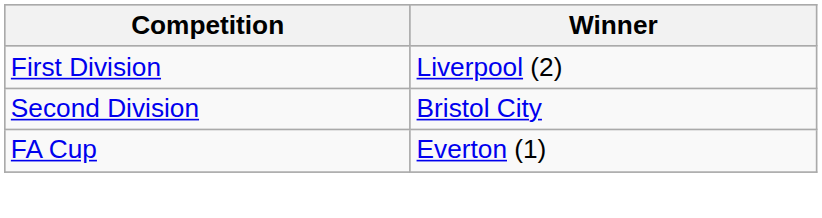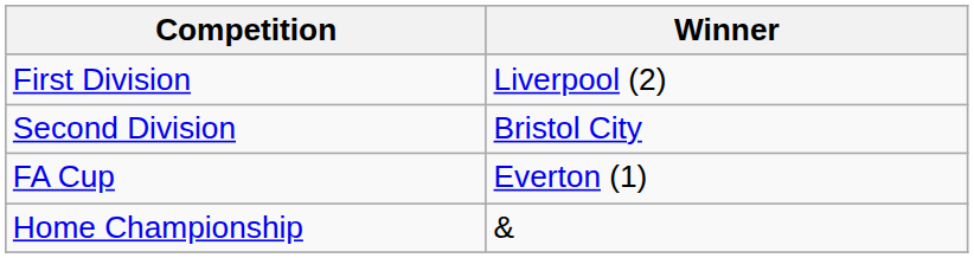 <table class="wikitable">
 <tr>
 <th style="width:15em">Competition</th>
 <th style="width:15em">Winner</th>
 </tr>
 <tr>
 <td><a href='#'>First Division</a></td>
 <td><a href='#'>Liverpool</a> (2)</td>
 </tr>
 <tr>
 <td><a href='#'>Second Division</a></td>
 <td><a href='#'>Bristol City</a></td>
 </tr>
 <tr>
 <td><a href='#'>FA Cup</a></td>
 <td><a href='#'>Everton</a> (1)</td>
 </tr>
+<tr>
+<td><a href='#'>Home Championship</a></td>
+<td> & </td>
+</tr>
 </table>
